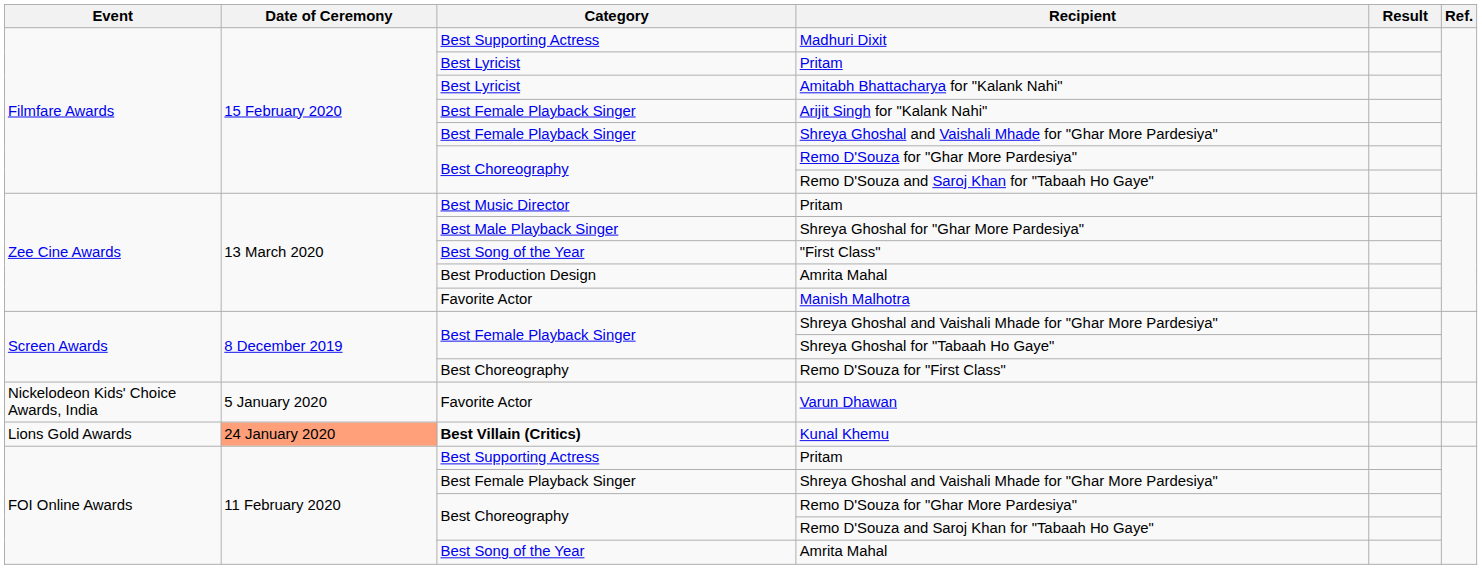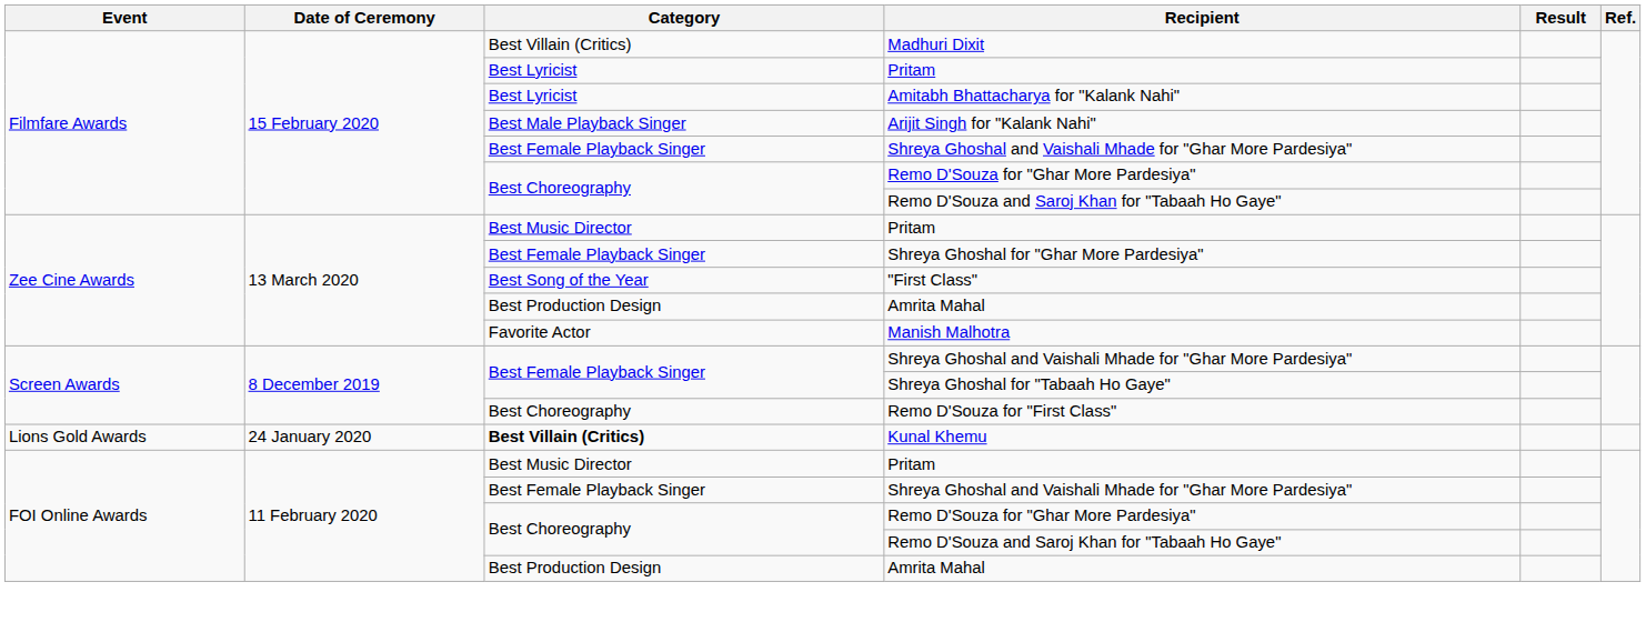 <table class="wikitable" style="width:100%;">
 <tr>
 <th scope="col" style="width:15%;">Event</th>
 <th scope="col" style="width:15%;">Date of Ceremony</th>
 <th scope="col" style="width:25%;">Category</th>
 <th scope="col" style="width:40%;">Recipient</th>
 <th scope="col" style="width:15%;">Result</th>
 <th>Ref.</th>
 </tr>
 <tr>
 <td rowspan="7"><a href='#'>Filmfare Awards</a></td>
 <td rowspan="7"><a href='#'>15 February 2020</a></td>
-<td><a href='#'>Best Supporting Actress</a></td>
+<td>Best Villain (Critics)</td>
 <td><a href='#'>Madhuri Dixit</a></td>
 <td></td>
 <td rowspan="7"></td>
 </tr>
 <tr>
 <td><a href='#'>Best Lyricist</a></td>
 <td><a href='#'>Pritam</a></td>
 <td></td>
 </tr>
 <tr>
 <td><a href='#'>Best Lyricist</a></td>
 <td><a href='#'>Amitabh Bhattacharya</a> for "Kalank Nahi"</td>
 <td></td>
 </tr>
 <tr>
-<td><a href='#'>Best Female Playback Singer</a></td>
+<td><a href='#'>Best Male Playback Singer</a></td>
 <td><a href='#'>Arijit Singh</a> for "Kalank Nahi"</td>
 <td></td>
 </tr>
 <tr>
 <td><a href='#'>Best Female Playback Singer</a></td>
 <td><a href='#'>Shreya Ghoshal</a> and <a href='#'>Vaishali Mhade</a> for "Ghar More Pardesiya"</td>
 <td></td>
 </tr>
 <tr>
 <td rowspan="2"><a href='#'>Best Choreography</a></td>
 <td {{Sort><a href='#'>Remo D'Souza</a> for "Ghar More Pardesiya"</td>
 <td></td>
 </tr>
 <tr>
 <td {{Sort>Remo D'Souza and <a href='#'>Saroj Khan</a> for "Tabaah Ho Gaye"</td>
 <td></td>
 </tr>
 <tr>
 <td rowspan="5"><a href='#'>Zee Cine Awards</a></td>
 <td rowspan="5">13 March 2020</td>
 <td><a href='#'>Best Music Director</a></td>
 <td>Pritam</td>
 <td></td>
 <td rowspan="5"></td>
 </tr>
 <tr>
-<td><a href='#'>Best Male Playback Singer</a></td>
+<td><a href='#'>Best Female Playback Singer</a></td>
 <td>Shreya Ghoshal for "Ghar More Pardesiya"</td>
 <td></td>
 </tr>
 <tr>
 <td><a href='#'>Best Song of the Year</a></td>
 <td>"First Class"</td>
 <td></td>
 </tr>
 <tr>
 <td>Best Production Design</td>
 <td>Amrita Mahal</td>
 <td></td>
 </tr>
 <tr>
 <td>Favorite Actor</td>
 <td><a href='#'>Manish Malhotra</a></td>
 <td></td>
 </tr>
 <tr>
 <td rowspan="3"><a href='#'>Screen Awards</a></td>
 <td rowspan="3"><a href='#'>8 December 2019</a></td>
 <td rowspan="2"><a href='#'>Best Female Playback Singer</a></td>
 <td>Shreya Ghoshal and Vaishali Mhade for "Ghar More Pardesiya"</td>
 <td></td>
 <td rowspan="3"></td>
 </tr>
 <tr>
 <td>Shreya Ghoshal for "Tabaah Ho Gaye"</td>
 <td></td>
 </tr>
 <tr>
 <td>Best Choreography</td>
 <td>Remo D'Souza for "First Class"</td>
 <td></td>
 </tr>
 <tr>
-<td>Nickelodeon Kids' Choice Awards, India</td>
-<td>5 January 2020</td>
-<td>Favorite Actor</td>
-<td><a href='#'>Varun Dhawan</a></td>
-<td></td>
-<td></td>
-</tr>
-<tr>
 <td>Lions Gold Awards</td>
-<td style="background: lightsalmon;">24 January 2020</td>
+<td>24 January 2020</td>
 <td><strong>Best Villain (Critics)</strong></td>
 <td><a href='#'>Kunal Khemu</a></td>
 <td></td>
 <td></td>
 </tr>
 <tr>
 <td rowspan="5">FOI Online Awards</td>
 <td rowspan="5">11 February 2020</td>
-<td><a href='#'>Best Supporting Actress</a></td>
+<td>Best Music Director</td>
 <td>Pritam</td>
 <td></td>
 <td rowspan="5"></td>
 </tr>
 <tr>
 <td>Best Female Playback Singer</td>
 <td>Shreya Ghoshal and Vaishali Mhade for "Ghar More Pardesiya"</td>
 <td></td>
 </tr>
 <tr>
 <td rowspan="2">Best Choreography</td>
 <td>Remo D'Souza for "Ghar More Pardesiya"</td>
 <td></td>
 </tr>
 <tr>
 <td>Remo D'Souza and Saroj Khan for "Tabaah Ho Gaye"</td>
 <td></td>
 </tr>
 <tr>
-<td><a href='#'>Best Song of the Year</a></td>
+<td>Best Production Design</td>
 <td>Amrita Mahal</td>
 <td></td>
 </tr>
 </table>
